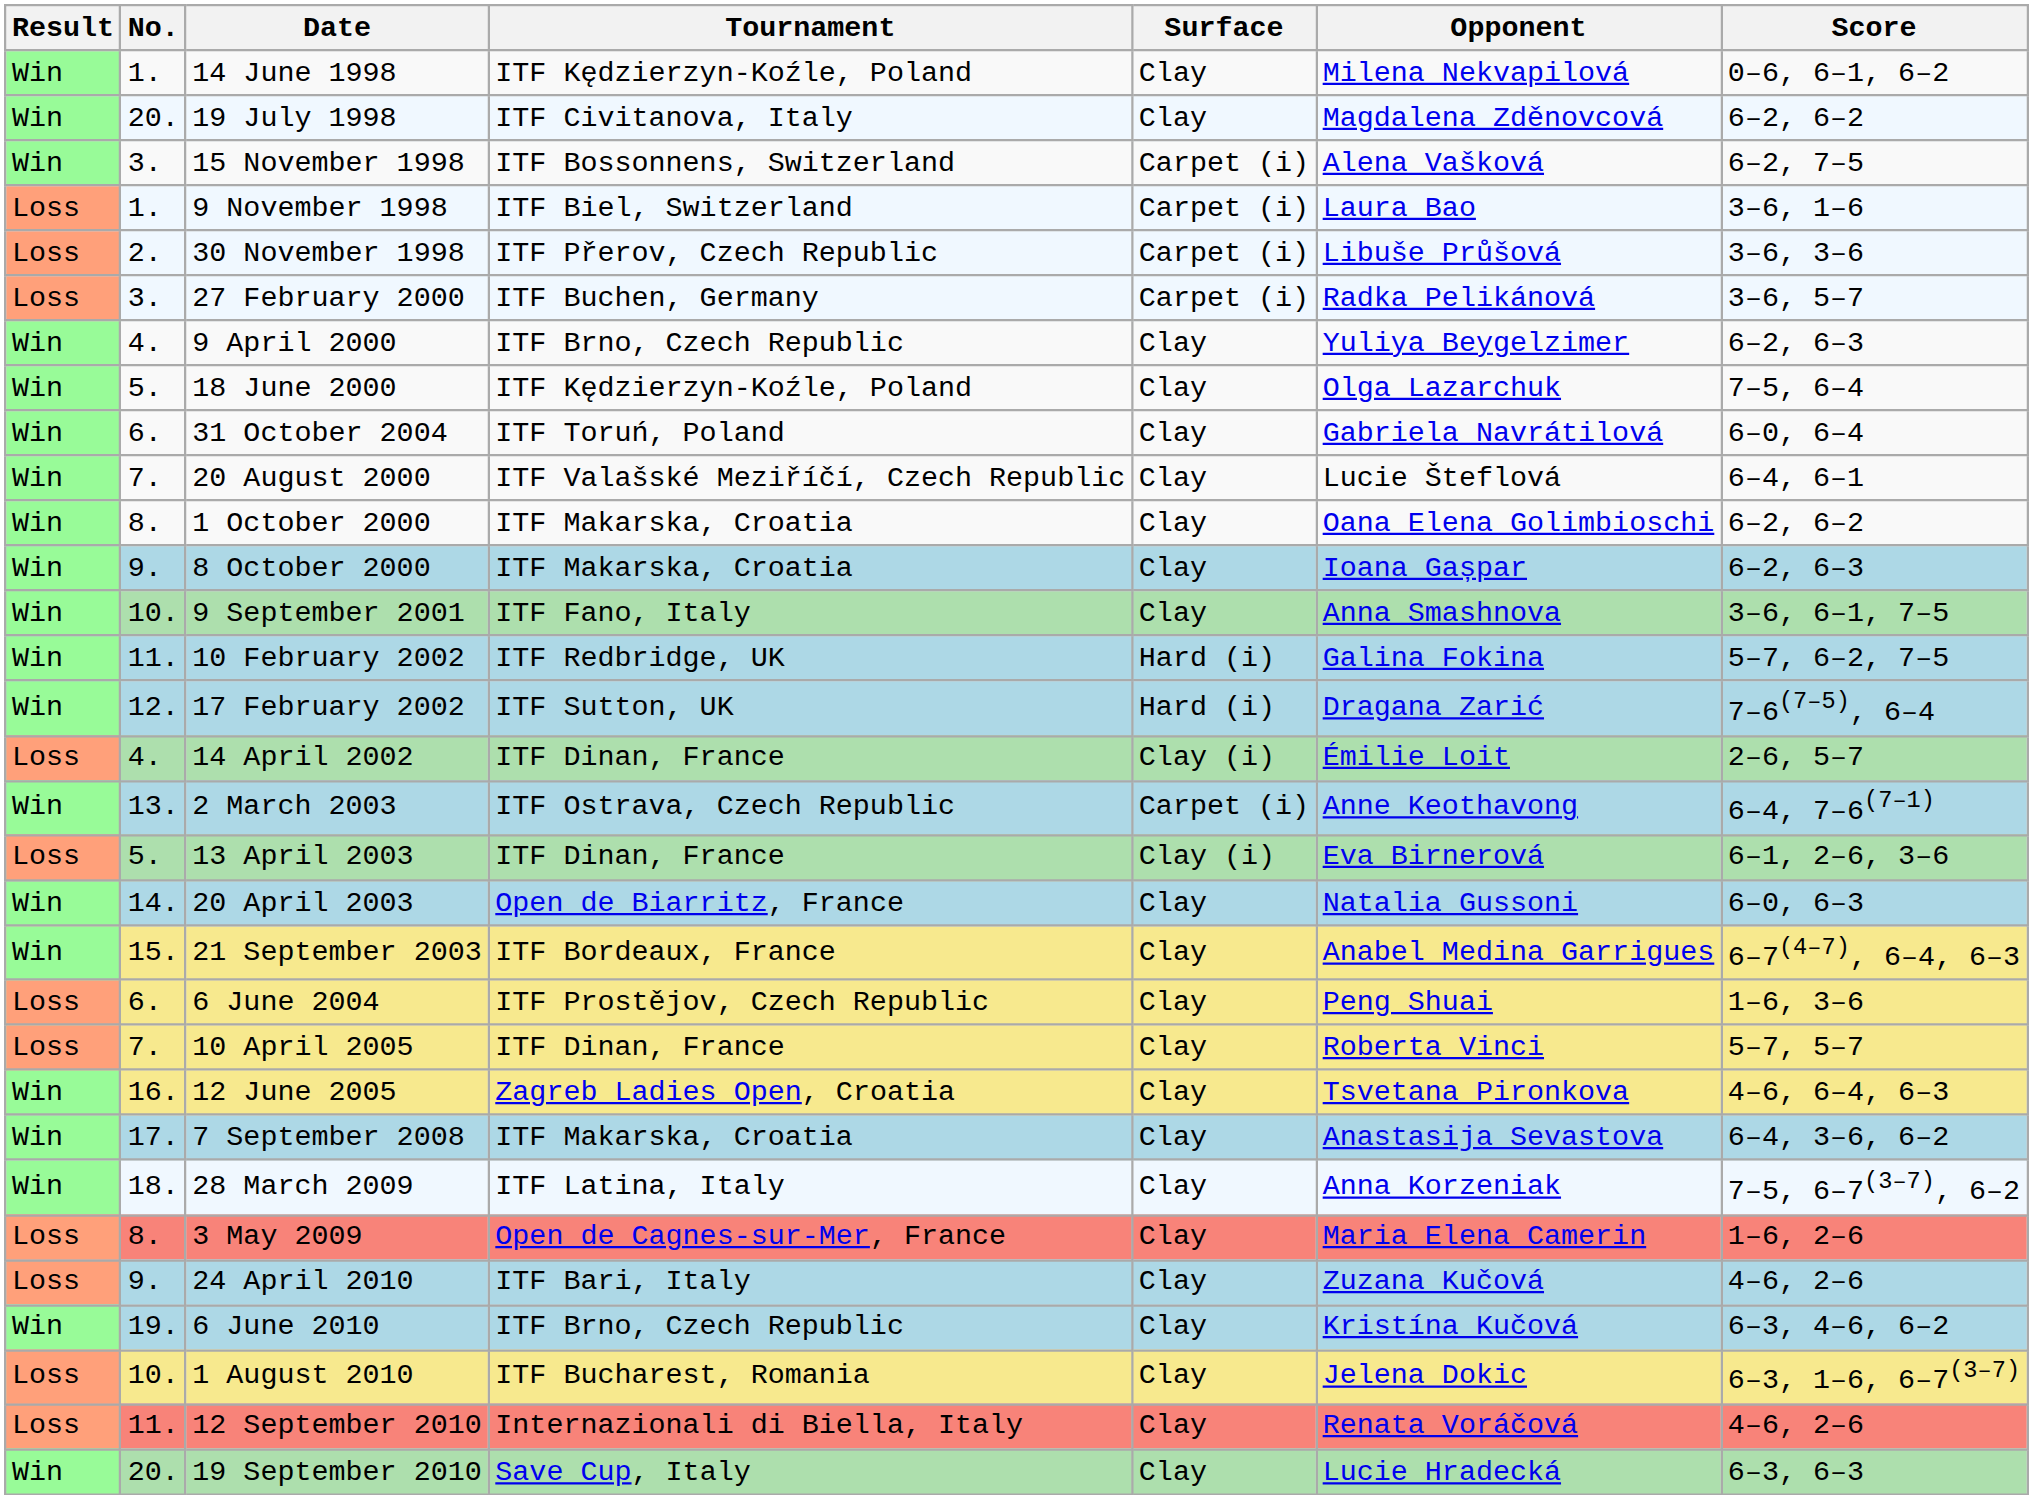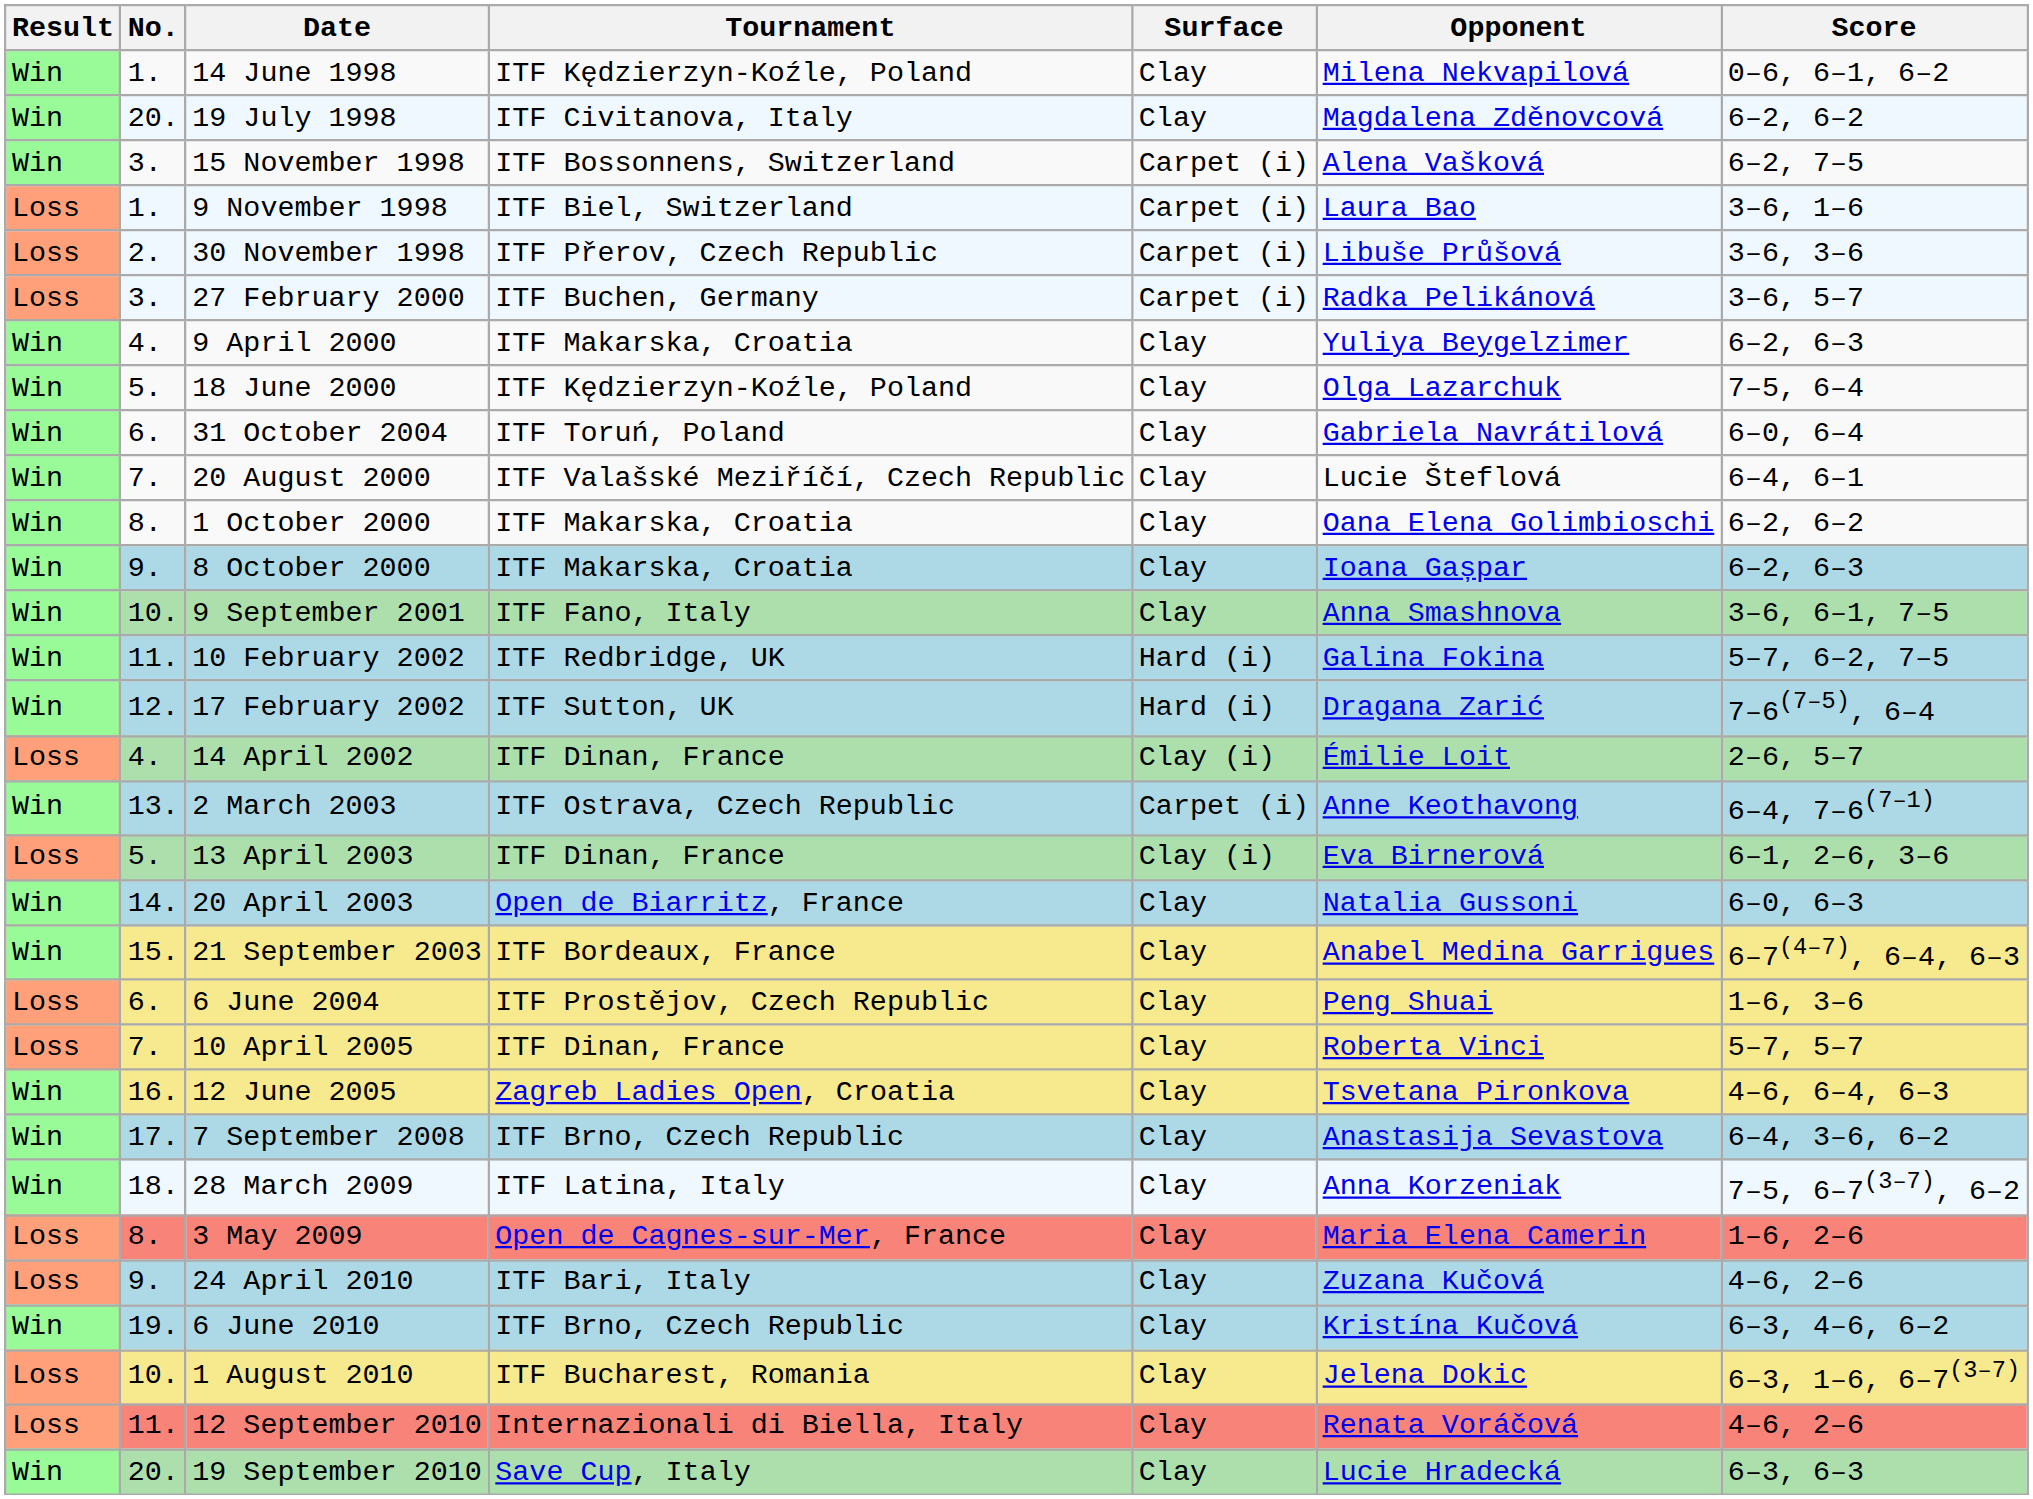 <table class="sortable wikitable" style="font-size:97%;">
 <tr>
 <th>Result</th>
 <th>No.</th>
 <th>Date</th>
 <th>Tournament</th>
 <th>Surface</th>
 <th>Opponent</th>
 <th class="unsortable">Score</th>
 </tr>
 <tr>
 <td style="background:#98fb98;">Win</td>
 <td>1.</td>
 <td>14 June 1998</td>
 <td>ITF Kędzierzyn-Koźle, Poland</td>
 <td>Clay</td>
 <td> <a href='#'>Milena Nekvapilová</a></td>
 <td>0–6, 6–1, 6–2</td>
 </tr>
 <tr style="background:#f0f8ff;">
 <td style="background:#98fb98;">Win</td>
 <td>20.</td>
 <td>19 July 1998</td>
 <td>ITF Civitanova, Italy</td>
 <td>Clay</td>
 <td> <a href='#'>Magdalena Zděnovcová</a></td>
 <td>6–2, 6–2</td>
 </tr>
 <tr>
 <td style="background:#98fb98;">Win</td>
 <td>3.</td>
 <td>15 November 1998</td>
 <td>ITF Bossonnens, Switzerland</td>
 <td>Carpet (i)</td>
 <td> <a href='#'>Alena Vašková</a></td>
 <td>6–2, 7–5</td>
 </tr>
 <tr style="background:#f0f8ff;">
 <td style="background:#ffa07a;">Loss</td>
 <td>1.</td>
 <td>9 November 1998</td>
 <td>ITF Biel, Switzerland</td>
 <td>Carpet (i)</td>
 <td> <a href='#'>Laura Bao</a></td>
 <td>3–6, 1–6</td>
 </tr>
 <tr style="background:#f0f8ff;">
 <td style="background:#ffa07a;">Loss</td>
 <td>2.</td>
 <td>30 November 1998</td>
 <td>ITF Přerov, Czech Republic</td>
 <td>Carpet (i)</td>
 <td> <a href='#'>Libuše Průšová</a></td>
 <td>3–6, 3–6</td>
 </tr>
 <tr style="background:#f0f8ff;">
 <td style="background:#ffa07a;">Loss</td>
 <td>3.</td>
 <td>27 February 2000</td>
 <td>ITF Buchen, Germany</td>
 <td>Carpet (i)</td>
 <td> <a href='#'>Radka Pelikánová</a></td>
 <td>3–6, 5–7</td>
 </tr>
 <tr>
 <td style="background:#98fb98;">Win</td>
 <td>4.</td>
 <td>9 April 2000</td>
-<td>ITF Brno, Czech Republic</td>
+<td>ITF Makarska, Croatia</td>
 <td>Clay</td>
 <td> <a href='#'>Yuliya Beygelzimer</a></td>
 <td>6–2, 6–3</td>
 </tr>
 <tr>
 <td style="background:#98fb98;">Win</td>
 <td>5.</td>
 <td>18 June 2000</td>
 <td>ITF Kędzierzyn-Koźle, Poland</td>
 <td>Clay</td>
 <td> <a href='#'>Olga Lazarchuk</a></td>
 <td>7–5, 6–4</td>
 </tr>
 <tr>
 <td style="background:#98fb98;">Win</td>
 <td>6.</td>
 <td>31 October 2004</td>
 <td>ITF Toruń, Poland</td>
 <td>Clay</td>
 <td> <a href='#'>Gabriela Navrátilová</a></td>
 <td>6–0, 6–4</td>
 </tr>
 <tr>
 <td style="background:#98fb98;">Win</td>
 <td>7.</td>
 <td>20 August 2000</td>
 <td>ITF Valašské Meziříčí, Czech Republic</td>
 <td>Clay</td>
 <td> Lucie Šteflová</td>
 <td>6–4, 6–1</td>
 </tr>
 <tr>
 <td style="background:#98fb98;">Win</td>
 <td>8.</td>
 <td>1 October 2000</td>
 <td>ITF Makarska, Croatia</td>
 <td>Clay</td>
 <td> <a href='#'>Oana Elena Golimbioschi</a></td>
 <td>6–2, 6–2</td>
 </tr>
 <tr style="background:lightblue;">
 <td style="background:#98fb98;">Win</td>
 <td>9.</td>
 <td>8 October 2000</td>
 <td>ITF Makarska, Croatia</td>
 <td>Clay</td>
 <td> <a href='#'>Ioana Gașpar</a></td>
 <td>6–2, 6–3</td>
 </tr>
 <tr style="background:#addfad;">
 <td style="background:#98fb98;">Win</td>
 <td>10.</td>
 <td>9 September 2001</td>
 <td>ITF Fano, Italy</td>
 <td>Clay</td>
 <td> <a href='#'>Anna Smashnova</a></td>
 <td>3–6, 6–1, 7–5</td>
 </tr>
 <tr style="background:lightblue;">
 <td style="background:#98fb98;">Win</td>
 <td>11.</td>
 <td>10 February 2002</td>
 <td>ITF Redbridge, UK</td>
 <td>Hard (i)</td>
 <td> <a href='#'>Galina Fokina</a></td>
 <td>5–7, 6–2, 7–5</td>
 </tr>
 <tr style="background:lightblue;">
 <td style="background:#98fb98;">Win</td>
 <td>12.</td>
 <td>17 February 2002</td>
 <td>ITF Sutton, UK</td>
 <td>Hard (i)</td>
 <td> <a href='#'>Dragana Zarić</a></td>
 <td>7–6<sup>(7–5)</sup>, 6–4</td>
 </tr>
 <tr style="background:#addfad;">
 <td style="background:#ffa07a;">Loss</td>
 <td>4.</td>
 <td>14 April 2002</td>
 <td>ITF Dinan, France</td>
 <td>Clay (i)</td>
 <td> <a href='#'>Émilie Loit</a></td>
 <td>2–6, 5–7</td>
 </tr>
 <tr style="background:lightblue;">
 <td style="background:#98fb98;">Win</td>
 <td>13.</td>
 <td>2 March 2003</td>
 <td>ITF Ostrava, Czech Republic</td>
 <td>Carpet (i)</td>
 <td> <a href='#'>Anne Keothavong</a></td>
 <td>6–4, 7–6<sup>(7–1)</sup></td>
 </tr>
 <tr style="background:#addfad;">
 <td style="background:#ffa07a;">Loss</td>
 <td>5.</td>
 <td>13 April 2003</td>
 <td>ITF Dinan, France</td>
 <td>Clay (i)</td>
 <td> <a href='#'>Eva Birnerová</a></td>
 <td>6–1, 2–6, 3–6</td>
 </tr>
 <tr style="background:lightblue;">
 <td style="background:#98fb98;">Win</td>
 <td>14.</td>
 <td>20 April 2003</td>
 <td><a href='#'>Open de Biarritz</a>, France</td>
 <td>Clay</td>
 <td> <a href='#'>Natalia Gussoni</a></td>
 <td>6–0, 6–3</td>
 </tr>
 <tr style="background:#f7e98e;">
 <td style="background:#98fb98;">Win</td>
 <td>15.</td>
 <td>21 September 2003</td>
 <td>ITF Bordeaux, France</td>
 <td>Clay</td>
 <td> <a href='#'>Anabel Medina Garrigues</a></td>
 <td>6–7<sup>(4–7)</sup>, 6–4, 6–3</td>
 </tr>
 <tr style="background:#f7e98e;">
 <td style="background:#ffa07a;">Loss</td>
 <td>6.</td>
 <td>6 June 2004</td>
 <td>ITF Prostějov, Czech Republic</td>
 <td>Clay</td>
 <td> <a href='#'>Peng Shuai</a></td>
 <td>1–6, 3–6</td>
 </tr>
 <tr style="background:#f7e98e;">
 <td style="background:#ffa07a;">Loss</td>
 <td>7.</td>
 <td>10 April 2005</td>
 <td>ITF Dinan, France</td>
 <td>Clay</td>
 <td> <a href='#'>Roberta Vinci</a></td>
 <td>5–7, 5–7</td>
 </tr>
 <tr style="background:#f7e98e;">
 <td style="background:#98fb98;">Win</td>
 <td>16.</td>
 <td>12 June 2005</td>
 <td><a href='#'>Zagreb Ladies Open</a>, Croatia</td>
 <td>Clay</td>
 <td> <a href='#'>Tsvetana Pironkova</a></td>
 <td>4–6, 6–4, 6–3</td>
 </tr>
 <tr style="background:lightblue;">
 <td style="background:#98fb98;">Win</td>
 <td>17.</td>
 <td>7 September 2008</td>
-<td>ITF Makarska, Croatia</td>
+<td>ITF Brno, Czech Republic</td>
 <td>Clay</td>
 <td> <a href='#'>Anastasija Sevastova</a></td>
 <td>6–4, 3–6, 6–2</td>
 </tr>
 <tr style="background:#f0f8ff;">
 <td style="background:#98fb98;">Win</td>
 <td>18.</td>
 <td>28 March 2009</td>
 <td>ITF Latina, Italy</td>
 <td>Clay</td>
 <td> <a href='#'>Anna Korzeniak</a></td>
 <td>7–5, 6–7<sup>(3–7)</sup>, 6–2</td>
 </tr>
 <tr style="background:#f88379;">
 <td style="background:#ffa07a;">Loss</td>
 <td>8.</td>
 <td>3 May 2009</td>
 <td><a href='#'>Open de Cagnes-sur-Mer</a>, France</td>
 <td>Clay</td>
 <td> <a href='#'>Maria Elena Camerin</a></td>
 <td>1–6, 2–6</td>
 </tr>
 <tr style="background:lightblue;">
 <td style="background:#ffa07a;">Loss</td>
 <td>9.</td>
 <td>24 April 2010</td>
 <td>ITF Bari, Italy</td>
 <td>Clay</td>
 <td> <a href='#'>Zuzana Kučová</a></td>
 <td>4–6, 2–6</td>
 </tr>
 <tr style="background:lightblue;">
 <td style="background:#98fb98;">Win</td>
 <td>19.</td>
 <td>6 June 2010</td>
 <td>ITF Brno, Czech Republic</td>
 <td>Clay</td>
 <td> <a href='#'>Kristína Kučová</a></td>
 <td>6–3, 4–6, 6–2</td>
 </tr>
 <tr style="background:#f7e98e;">
 <td style="background:#ffa07a;">Loss</td>
 <td>10.</td>
 <td>1 August 2010</td>
 <td>ITF Bucharest, Romania</td>
 <td>Clay</td>
 <td> <a href='#'>Jelena Dokic</a></td>
 <td>6–3, 1–6, 6–7<sup>(3–7)</sup></td>
 </tr>
 <tr style="background:#f88379;">
 <td style="background:#ffa07a;">Loss</td>
 <td>11.</td>
 <td>12 September 2010</td>
 <td>Internazionali di Biella, Italy</td>
 <td>Clay</td>
 <td> <a href='#'>Renata Voráčová</a></td>
 <td>4–6, 2–6</td>
 </tr>
 <tr style="background:#addfad;">
 <td style="background:#98fb98;">Win</td>
 <td>20.</td>
 <td>19 September 2010</td>
 <td><a href='#'>Save Cup</a>, Italy</td>
 <td>Clay</td>
 <td> <a href='#'>Lucie Hradecká</a></td>
 <td>6–3, 6–3</td>
 </tr>
 </table>
